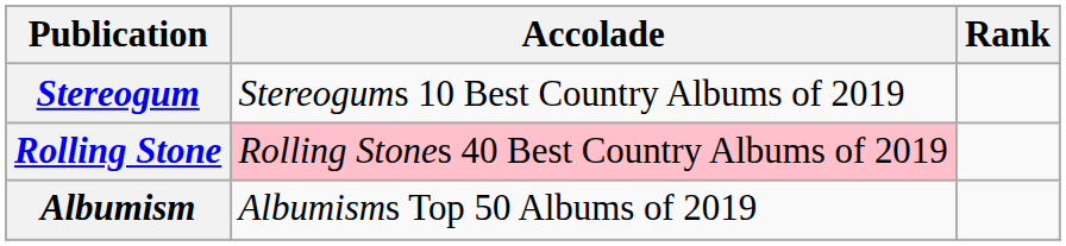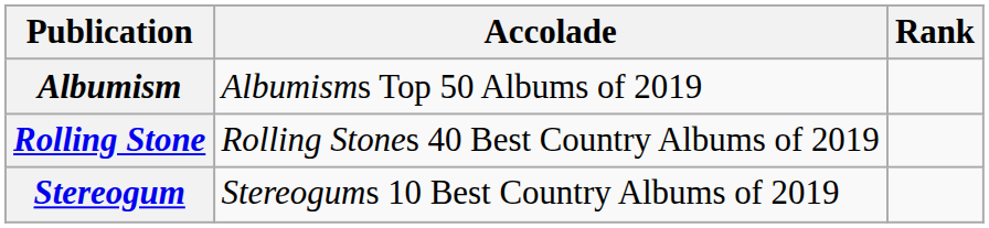 <table class="wikitable sortable plainrowheaders">
 <tr>
 <th scope="col">Publication</th>
 <th scope="col">Accolade</th>
 <th scope="col">Rank</th>
 </tr>
 <tr>
+<th scope="row"><em>Albumism</em></th>
+<td><em>Albumism</em>s Top 50 Albums of 2019</td>
+<td></td>
+</tr>
+<tr>
+<th scope="row"><em><a href='#'>Rolling Stone</a></em></th>
+<td><em>Rolling Stone</em>s 40 Best Country Albums of 2019</td>
+<td></td>
+</tr>
+<tr>
 <th scope="row"><em><a href='#'>Stereogum</a></em></th>
 <td><em>Stereogum</em>s 10 Best Country Albums of 2019</td>
 <td></td>
 </tr>
-<tr>
-<th scope="row"><em><a href='#'>Rolling Stone</a></em></th>
-<td style="background: pink;"><em>Rolling Stone</em>s 40 Best Country Albums of 2019</td>
-<td></td>
-</tr>
-<tr>
-<th scope="row"><em>Albumism</em></th>
-<td><em>Albumism</em>s Top 50 Albums of 2019</td>
-<td></td>
-</tr>
 </table>
